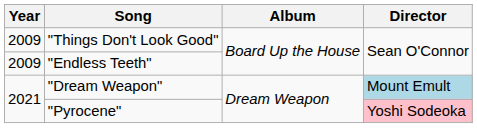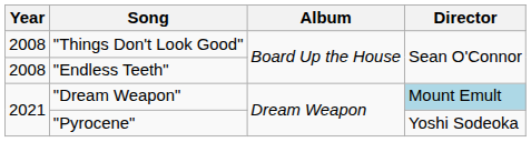 <table class=wikitable>
 <tr>
 <th>Year</th>
 <th>Song</th>
 <th>Album</th>
 <th>Director</th>
 </tr>
 <tr>
-<td>2009</td>
+<td>2008</td>
 <td>"Things Don't Look Good"</td>
 <td rowspan=2><em>Board Up the House</em></td>
 <td rowspan=2>Sean O'Connor</td>
 </tr>
 <tr>
-<td>2009</td>
+<td>2008</td>
 <td>"Endless Teeth"</td>
 </tr>
 <tr>
 <td rowspan=2>2021</td>
 <td>"Dream Weapon"</td>
 <td rowspan=2><em>Dream Weapon</em></td>
 <td style="background: lightblue;">Mount Emult</td>
 </tr>
 <tr>
 <td>"Pyrocene"</td>
-<td style="background: pink;">Yoshi Sodeoka</td>
+<td>Yoshi Sodeoka</td>
 </tr>
 </table>
